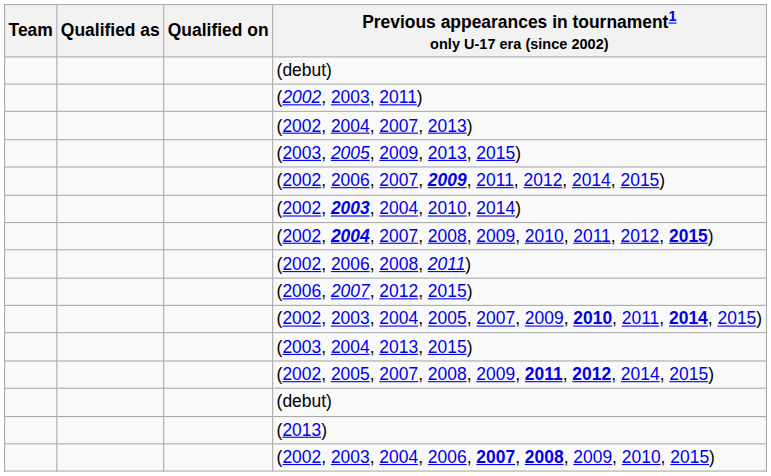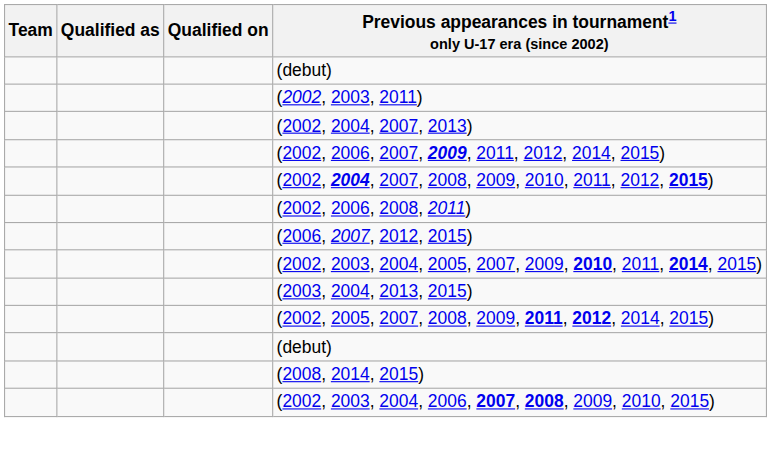 <table class="wikitable sortable">
 <tr>
 <th>Team</th>
 <th>Qualified as</th>
 <th>Qualified on</th>
 <th>Previous appearances in tournament<sup><strong><a href='#'>1</a></strong></sup><br><small>only U-17 era (since 2002)</small></th>
 </tr>
 <tr>
 <td></td>
 <td></td>
 <td></td>
 <td> (debut)</td>
 </tr>
 <tr>
 <td></td>
 <td></td>
 <td></td>
 <td> (<em><a href='#'>2002</a></em>, <a href='#'>2003</a>, <a href='#'>2011</a>)</td>
 </tr>
 <tr>
 <td></td>
 <td></td>
 <td></td>
 <td> (<a href='#'>2002</a>, <a href='#'>2004</a>, <a href='#'>2007</a>, <a href='#'>2013</a>)</td>
 </tr>
 <tr>
 <td></td>
 <td></td>
 <td></td>
-<td> (<a href='#'>2003</a>, <em><a href='#'>2005</a></em>, <a href='#'>2009</a>, <a href='#'>2013</a>, <a href='#'>2015</a>)</td>
-</tr>
-<tr>
-<td></td>
-<td></td>
-<td></td>
 <td> (<a href='#'>2002</a>, <a href='#'>2006</a>, <a href='#'>2007</a>, <strong><em><a href='#'>2009</a></em></strong>, <a href='#'>2011</a>, <a href='#'>2012</a>, <a href='#'>2014</a>, <a href='#'>2015</a>)</td>
-</tr>
-<tr>
-<td></td>
-<td></td>
-<td></td>
-<td> (<a href='#'>2002</a>, <strong><em><a href='#'>2003</a></em></strong>, <a href='#'>2004</a>, <a href='#'>2010</a>, <a href='#'>2014</a>)</td>
 </tr>
 <tr>
 <td></td>
 <td></td>
 <td></td>
 <td> (<a href='#'>2002</a>, <strong><em><a href='#'>2004</a></em></strong>, <a href='#'>2007</a>, <a href='#'>2008</a>, <a href='#'>2009</a>, <a href='#'>2010</a>, <a href='#'>2011</a>, <a href='#'>2012</a>, <strong><a href='#'>2015</a></strong>)</td>
 </tr>
 <tr>
 <td></td>
 <td></td>
 <td></td>
 <td> (<a href='#'>2002</a>, <a href='#'>2006</a>, <a href='#'>2008</a>, <em><a href='#'>2011</a></em>)</td>
 </tr>
 <tr>
 <td></td>
 <td></td>
 <td></td>
 <td> (<a href='#'>2006</a>, <em><a href='#'>2007</a></em>, <a href='#'>2012</a>, <a href='#'>2015</a>)</td>
 </tr>
 <tr>
 <td></td>
 <td></td>
 <td></td>
 <td> (<a href='#'>2002</a>, <a href='#'>2003</a>, <a href='#'>2004</a>, <a href='#'>2005</a>, <a href='#'>2007</a>, <a href='#'>2009</a>, <strong><a href='#'>2010</a></strong>, <a href='#'>2011</a>, <strong><a href='#'>2014</a></strong>, <a href='#'>2015</a>)</td>
 </tr>
 <tr>
 <td></td>
 <td></td>
 <td></td>
 <td> (<a href='#'>2003</a>, <a href='#'>2004</a>, <a href='#'>2013</a>, <a href='#'>2015</a>)</td>
 </tr>
 <tr>
 <td></td>
 <td></td>
 <td></td>
 <td> (<a href='#'>2002</a>, <a href='#'>2005</a>, <a href='#'>2007</a>, <a href='#'>2008</a>, <a href='#'>2009</a>, <strong><a href='#'>2011</a></strong>, <strong><a href='#'>2012</a></strong>, <a href='#'>2014</a>, <a href='#'>2015</a>)</td>
 </tr>
 <tr>
 <td></td>
 <td></td>
 <td></td>
 <td> (debut)</td>
 </tr>
 <tr>
 <td></td>
 <td></td>
 <td></td>
-<td> (<a href='#'>2013</a>)</td>
+<td> (<a href='#'>2008</a>, <a href='#'>2014</a>, <a href='#'>2015</a>)</td>
 </tr>
 <tr>
 <td></td>
 <td></td>
 <td></td>
 <td> (<a href='#'>2002</a>, <a href='#'>2003</a>, <a href='#'>2004</a>, <a href='#'>2006</a>, <strong><a href='#'>2007</a></strong>, <strong><a href='#'>2008</a></strong>, <a href='#'>2009</a>, <a href='#'>2010</a>, <a href='#'>2015</a>)</td>
 </tr>
 </table>
